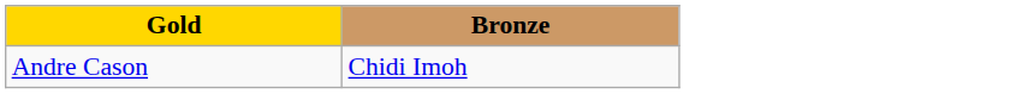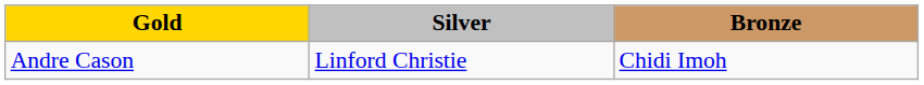 <table class="wikitable" style="text-align:left">
 <tr align="center">
 <td width=200 bgcolor=gold><strong>Gold</strong></td>
+<td width=200 bgcolor=silver><strong>Silver</strong></td>
 <td width=200 bgcolor=CC9966><strong>Bronze</strong></td>
 </tr>
 <tr>
 <td><a href='#'>Andre Cason</a><br><em></em></td>
+<td><a href='#'>Linford Christie</a><br><em></em></td>
 <td><a href='#'>Chidi Imoh</a><br><em></em></td>
 </tr>
 </table>
